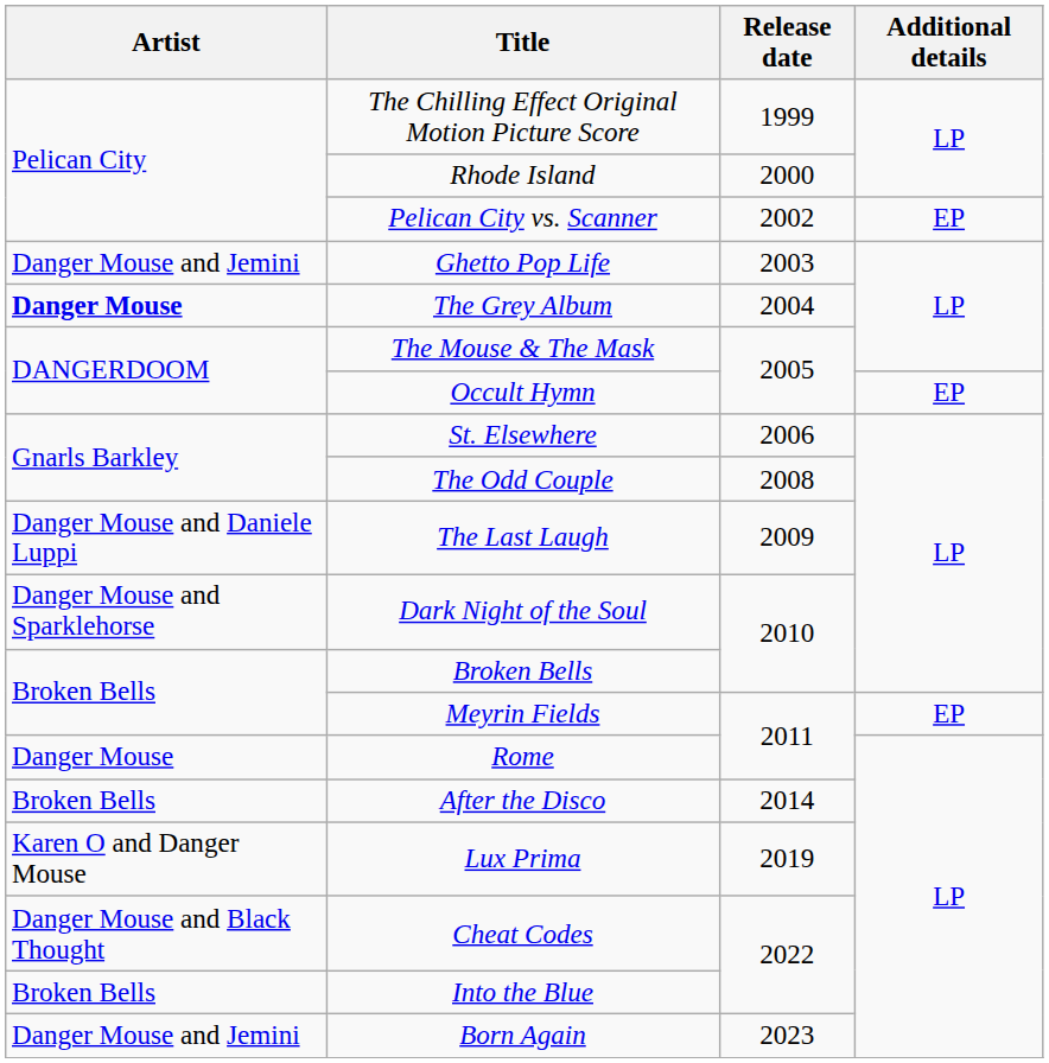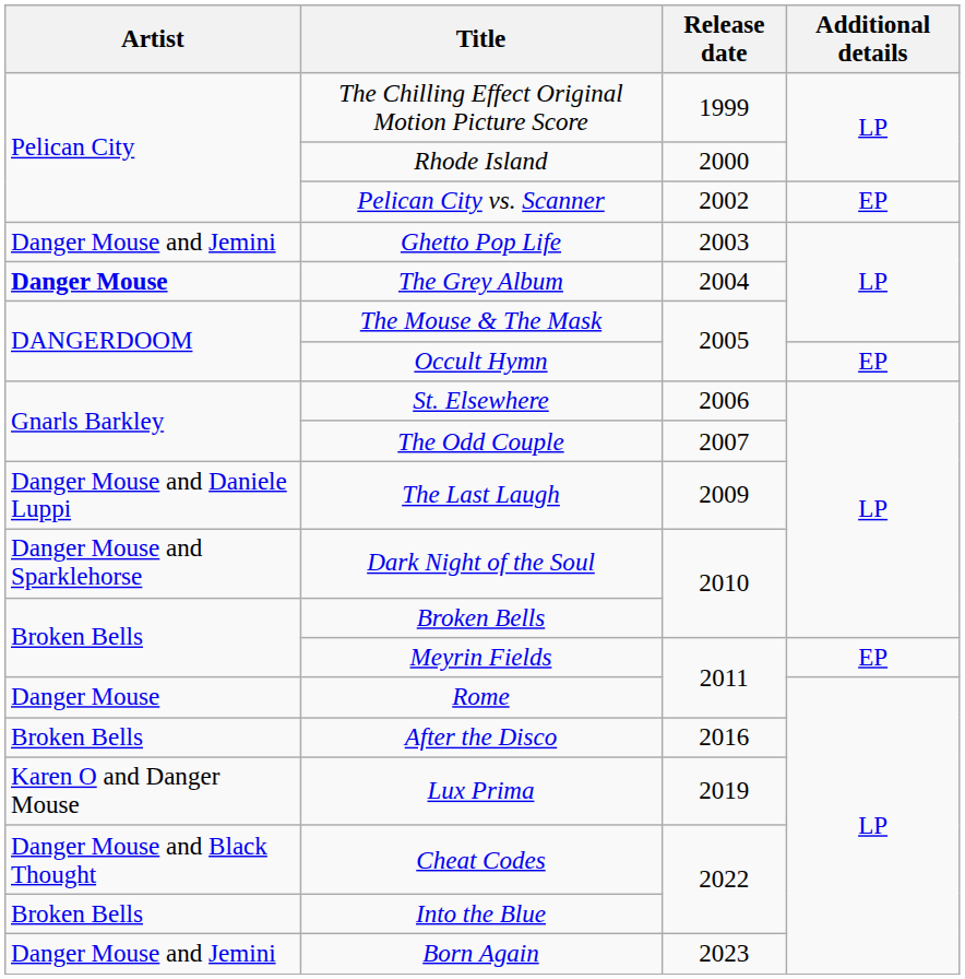 <table class="wikitable plainrowheaders" style="text-align:center;">
 <tr>
 <th rowspan="1" scope="col">Artist</th>
 <th rowspan="1" scope="col">Title</th>
 <th rowspan="1" scope="col">Release date</th>
 <th rowspan="1" scope="col">Additional details</th>
 </tr>
 <tr>
 <td rowspan="3" scope="row" align="left"><a href='#'>Pelican City</a></td>
 <td><em>The Chilling Effect Original Motion Picture Score</em></td>
 <td>1999</td>
 <td rowspan="2"><a href='#'>LP</a></td>
 </tr>
 <tr>
 <td><em>Rhode Island</em></td>
 <td>2000</td>
 </tr>
 <tr>
 <td><em><a href='#'>Pelican City</a> vs. <a href='#'>Scanner</a></em></td>
 <td>2002</td>
 <td><a href='#'>EP</a></td>
 </tr>
 <tr>
 <td scope="row" align="left"><a href='#'>Danger Mouse</a> and <a href='#'>Jemini</a></td>
 <td><em><a href='#'>Ghetto Pop Life</a></em></td>
 <td>2003</td>
 <td rowspan="3"><a href='#'>LP</a></td>
 </tr>
 <tr>
 <td scope="row" align="left"><strong><a href='#'>Danger Mouse</a></strong></td>
 <td><em><a href='#'>The Grey Album</a></em></td>
 <td>2004</td>
 </tr>
 <tr>
 <td rowspan="2" scope="row" align="left"><a href='#'>DANGERDOOM</a></td>
 <td><em><a href='#'>The Mouse & The Mask</a></em></td>
 <td rowspan="2">2005</td>
 </tr>
 <tr>
 <td><em><a href='#'>Occult Hymn</a></em></td>
 <td><a href='#'>EP</a></td>
 </tr>
 <tr>
 <td rowspan="2" scope="row" align="left"><a href='#'>Gnarls Barkley</a></td>
 <td><em><a href='#'>St. Elsewhere</a></em></td>
 <td>2006</td>
 <td rowspan="5"><a href='#'>LP</a></td>
 </tr>
 <tr>
 <td><em><a href='#'>The Odd Couple</a></em></td>
-<td>2008</td>
+<td>2007</td>
 </tr>
 <tr>
 <td scope="row" align="left"><a href='#'>Danger Mouse</a> and <a href='#'>Daniele Luppi</a></td>
 <td><em><a href='#'>The Last Laugh</a></em></td>
 <td>2009</td>
 </tr>
 <tr>
 <td scope="row" align="left"><a href='#'>Danger Mouse</a> and <a href='#'>Sparklehorse</a></td>
 <td><em><a href='#'>Dark Night of the Soul</a></em></td>
 <td rowspan="2">2010</td>
 </tr>
 <tr>
 <td rowspan="2" scope="row" align="left"><a href='#'>Broken Bells</a></td>
 <td><em><a href='#'>Broken Bells</a></em></td>
 </tr>
 <tr>
 <td><em><a href='#'>Meyrin Fields</a></em></td>
 <td rowspan="2">2011</td>
 <td><a href='#'>EP</a></td>
 </tr>
 <tr>
 <td scope="row" align="left"><a href='#'>Danger Mouse</a></td>
 <td><em><a href='#'>Rome</a></em></td>
 <td rowspan="6"><a href='#'>LP</a></td>
 </tr>
 <tr>
 <td scope="row" align="left"><a href='#'>Broken Bells</a></td>
 <td><em><a href='#'>After the Disco</a></em></td>
-<td>2014</td>
+<td>2016</td>
 </tr>
 <tr>
 <td scope="row" align="left"><a href='#'>Karen O</a> and Danger Mouse</td>
 <td><em><a href='#'>Lux Prima</a></em></td>
 <td>2019</td>
 </tr>
 <tr>
 <td scope="row" align="left"><a href='#'>Danger Mouse</a> and <a href='#'>Black Thought</a></td>
 <td><em><a href='#'>Cheat Codes</a></em></td>
 <td rowspan="2">2022</td>
 </tr>
 <tr>
 <td scope="row" align="left"><a href='#'>Broken Bells</a></td>
 <td><em><a href='#'>Into the Blue</a></em></td>
 </tr>
 <tr>
 <td scope="row" align="left"><a href='#'>Danger Mouse</a> and <a href='#'>Jemini</a></td>
 <td><em><a href='#'>Born Again</a></em></td>
 <td>2023</td>
 </tr>
 <tr>
 </tr>
 </table>
